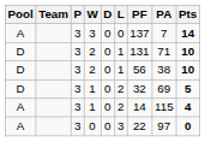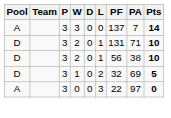 <table class="wikitable" style="text-align: center;">
 <tr>
 <th>Pool</th>
 <th>Team</th>
 <th>P</th>
 <th>W</th>
 <th>D</th>
 <th>L</th>
 <th>PF</th>
 <th>PA</th>
 <th>Pts</th>
 </tr>
 <tr>
 <td>A</td>
 <td align="left"></td>
 <td>3</td>
 <td>3</td>
 <td>0</td>
 <td>0</td>
 <td>137</td>
 <td>7</td>
 <td><strong>14</strong></td>
 </tr>
 <tr>
 <td>D</td>
 <td align="left"></td>
 <td>3</td>
 <td>2</td>
 <td>0</td>
 <td>1</td>
 <td>131</td>
 <td>71</td>
 <td><strong>10</strong></td>
 </tr>
 <tr>
 <td>D</td>
 <td align="left"></td>
 <td>3</td>
 <td>2</td>
 <td>0</td>
 <td>1</td>
 <td>56</td>
 <td>38</td>
 <td><strong>10</strong></td>
 </tr>
 <tr>
 <td>D</td>
 <td align="left"></td>
 <td>3</td>
 <td>1</td>
 <td>0</td>
 <td>2</td>
 <td>32</td>
 <td>69</td>
 <td><strong>5</strong></td>
 </tr>
 <tr>
 <td>A</td>
 <td align="left"></td>
 <td>3</td>
-<td>1</td>
-<td>0</td>
-<td>2</td>
-<td>14</td>
-<td>115</td>
-<td><strong>4</strong></td>
-</tr>
-<tr>
-<td>A</td>
-<td align="left"></td>
-<td>3</td>
 <td>0</td>
 <td>0</td>
 <td>3</td>
 <td>22</td>
 <td>97</td>
 <td><strong>0</strong></td>
 </tr>
 </table>
